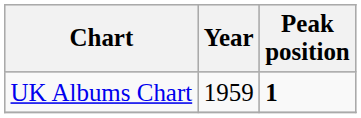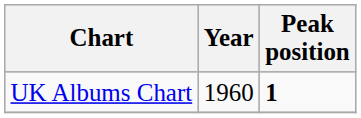 <table class="wikitable sortable">
 <tr>
 <th>Chart</th>
 <th>Year</th>
 <th>Peak<br>position</th>
 </tr>
 <tr>
 <td align="left"><a href='#'>UK Albums Chart</a></td>
-<td align="left">1959</td>
+<td align="left">1960</td>
 <td align="left"><strong>1</strong></td>
 </tr>
 <tr>
 </tr>
 </table>
